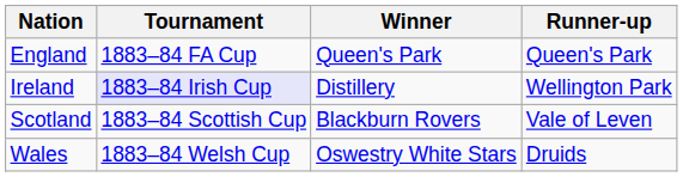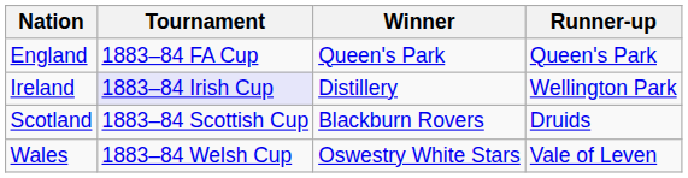 <table class="wikitable">
 <tr>
 <th>Nation</th>
 <th>Tournament</th>
 <th>Winner</th>
 <th>Runner-up</th>
 </tr>
 <tr>
 <td> <a href='#'>England</a></td>
 <td><a href='#'>1883–84 FA Cup</a></td>
 <td><a href='#'>Queen's Park</a></td>
 <td> <a href='#'>Queen's Park</a></td>
 </tr>
 <tr>
 <td> <a href='#'>Ireland</a></td>
 <td style="background: lavender;"><a href='#'>1883–84 Irish Cup</a></td>
 <td><a href='#'>Distillery</a></td>
 <td><a href='#'>Wellington Park</a></td>
 </tr>
 <tr>
 <td> <a href='#'>Scotland</a></td>
 <td><a href='#'>1883–84 Scottish Cup</a></td>
 <td><a href='#'>Blackburn Rovers</a></td>
-<td><a href='#'>Vale of Leven</a></td>
+<td><a href='#'>Druids</a></td>
 </tr>
 <tr>
 <td> <a href='#'>Wales</a></td>
 <td><a href='#'>1883–84 Welsh Cup</a></td>
 <td><a href='#'>Oswestry White Stars</a></td>
-<td><a href='#'>Druids</a></td>
+<td><a href='#'>Vale of Leven</a></td>
 </tr>
 </table>
